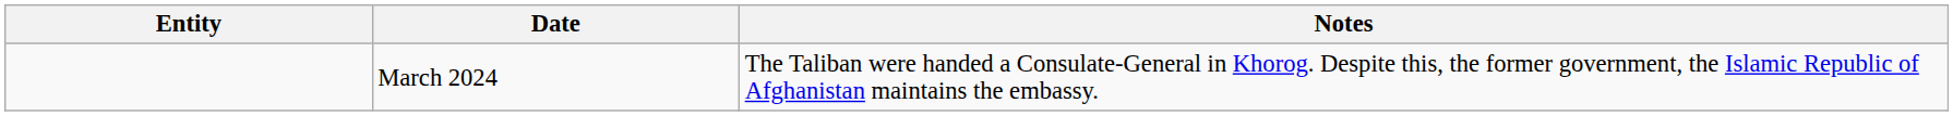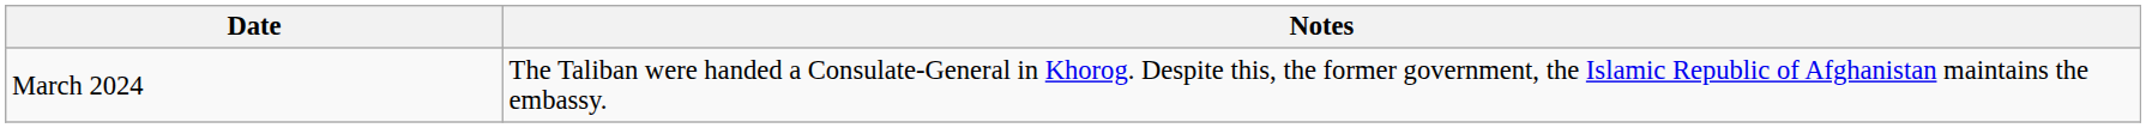 <table class="wikitable sortable" style="width:100%">
 <tr>
-<th style="width:17%;">Entity</th>
 <th style="width:17%;">Date</th>
 <th style="width:56%;" class="unsortable">Notes</th>
 </tr>
 <tr>
-<td></td>
 <td>March 2024</td>
 <td>The Taliban were handed a Consulate-General in <a href='#'>Khorog</a>. Despite this, the former government, the <a href='#'>Islamic Republic of Afghanistan</a> maintains the embassy.</td>
 </tr>
 </table>
